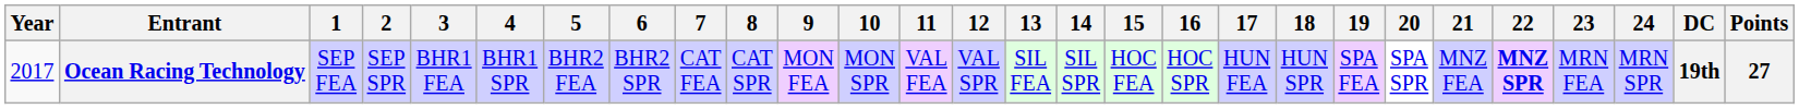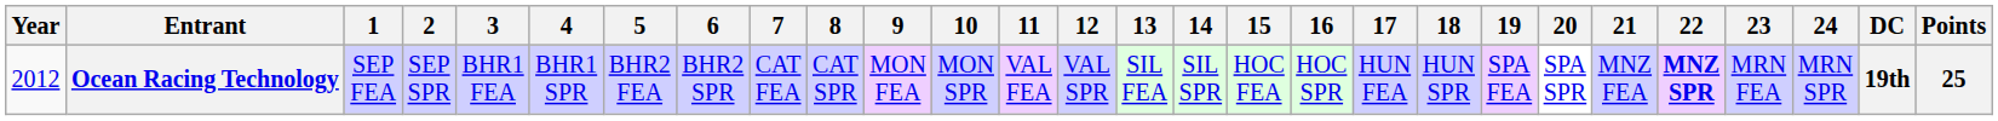 <table class="wikitable" style="text-align:center; font-size:85%">
 <tr>
 <th>Year</th>
 <th>Entrant</th>
 <th>1</th>
 <th>2</th>
 <th>3</th>
 <th>4</th>
 <th>5</th>
 <th>6</th>
 <th>7</th>
 <th>8</th>
 <th>9</th>
 <th>10</th>
 <th>11</th>
 <th>12</th>
 <th>13</th>
 <th>14</th>
 <th>15</th>
 <th>16</th>
 <th>17</th>
 <th>18</th>
 <th>19</th>
 <th>20</th>
 <th>21</th>
 <th>22</th>
 <th>23</th>
 <th>24</th>
 <th>DC</th>
 <th>Points</th>
 </tr>
 <tr>
-<td><a href='#'>2017</a></td>
+<td><a href='#'>2012</a></td>
 <th nowrap><a href='#'>Ocean Racing Technology</a></th>
 <td style="background:#cfcfff;"><a href='#'>SEP<br>FEA</a><br></td>
 <td style="background:#cfcfff;"><a href='#'>SEP<br>SPR</a><br></td>
 <td style="background:#cfcfff;"><a href='#'>BHR1<br>FEA</a><br></td>
 <td style="background:#cfcfff;"><a href='#'>BHR1<br>SPR</a><br></td>
 <td style="background:#cfcfff;"><a href='#'>BHR2<br>FEA</a><br></td>
 <td style="background:#cfcfff;"><a href='#'>BHR2<br>SPR</a><br></td>
 <td style="background:#cfcfff;"><a href='#'>CAT<br>FEA</a><br></td>
 <td style="background:#cfcfff;"><a href='#'>CAT<br>SPR</a><br></td>
 <td style="background:#efcfff;"><a href='#'>MON<br>FEA</a><br></td>
 <td style="background:#cfcfff;"><a href='#'>MON<br>SPR</a><br></td>
 <td style="background:#efcfff;"><a href='#'>VAL<br>FEA</a><br></td>
 <td style="background:#cfcfff;"><a href='#'>VAL<br>SPR</a><br></td>
 <td style="background:#DFFFDF;"><a href='#'>SIL<br>FEA</a><br></td>
 <td style="background:#DFFFDF;"><a href='#'>SIL<br>SPR</a><br></td>
 <td style="background:#DFFFDF;"><a href='#'>HOC<br>FEA</a><br></td>
 <td style="background:#DFFFDF;"><a href='#'>HOC<br>SPR</a><br></td>
 <td style="background:#cfcfff;"><a href='#'>HUN<br>FEA</a><br></td>
 <td style="background:#cfcfff;"><a href='#'>HUN<br>SPR</a><br></td>
 <td style="background:#efcfff;"><a href='#'>SPA<br>FEA</a><br></td>
 <td style="background:#ffffff;"><a href='#'>SPA<br>SPR</a><br></td>
 <td style="background:#cfcfff;"><a href='#'>MNZ<br>FEA</a><br></td>
 <td style="background:#efcfff;"><strong><a href='#'>MNZ<br>SPR</a><br></strong></td>
 <td style="background:#cfcfff;"><a href='#'>MRN<br>FEA</a><br></td>
 <td style="background:#cfcfff;"><a href='#'>MRN<br>SPR</a><br></td>
 <th>19th</th>
-<th>27</th>
+<th>25</th>
 </tr>
 </table>
